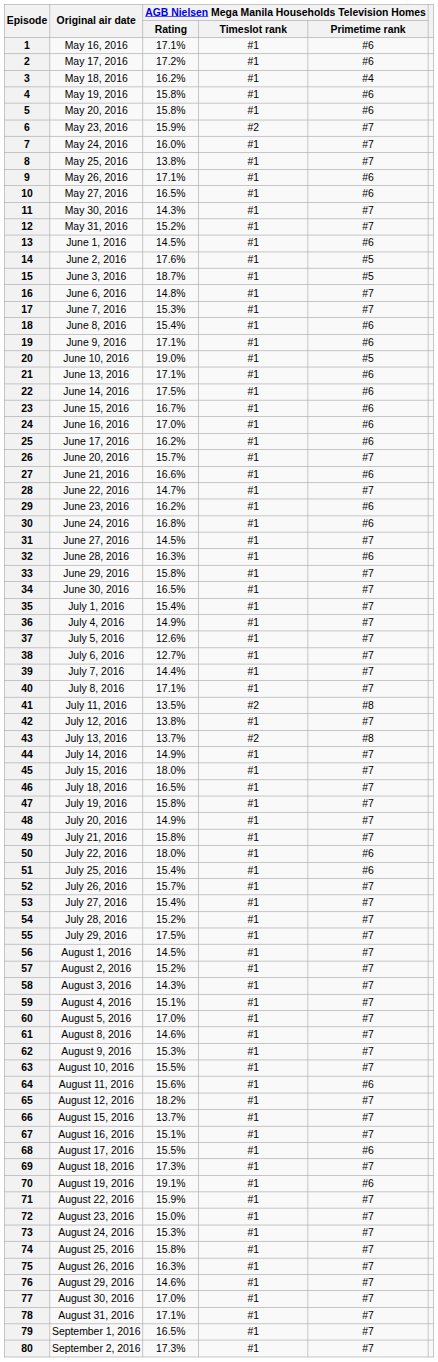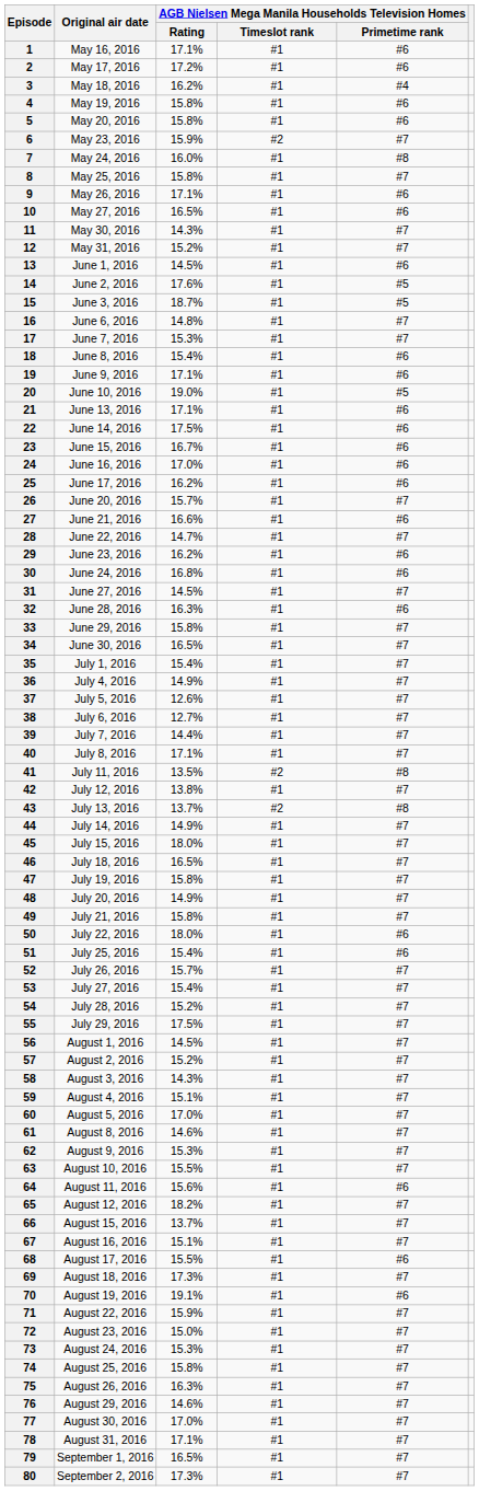 <table class="wikitable" style="text-align:center">
 <tr>
 <th rowspan=2>Episode</th>
 <th rowspan=2>Original air date</th>
 <th colspan=3><a href='#'>AGB Nielsen</a> Mega Manila Households Television Homes</th>
 <th rowspan=2></th>
 </tr>
 <tr>
 <th>Rating</th>
 <th>Timeslot rank</th>
 <th>Primetime rank</th>
 </tr>
 <tr>
 <th>1</th>
 <td>May 16, 2016</td>
 <td>17.1%</td>
 <td>#1</td>
 <td>#6</td>
 <td></td>
 </tr>
 <tr>
 <th>2</th>
 <td>May 17, 2016</td>
 <td>17.2%</td>
 <td>#1</td>
 <td>#6</td>
 <td></td>
 </tr>
 <tr>
 <th>3</th>
 <td>May 18, 2016</td>
 <td>16.2%</td>
 <td>#1</td>
 <td>#4</td>
 <td></td>
 </tr>
 <tr>
 <th>4</th>
 <td>May 19, 2016</td>
 <td>15.8%</td>
 <td>#1</td>
 <td>#6</td>
 <td></td>
 </tr>
 <tr>
 <th>5</th>
 <td>May 20, 2016</td>
 <td>15.8%</td>
 <td>#1</td>
 <td>#6</td>
 <td></td>
 </tr>
 <tr>
 <th>6</th>
 <td>May 23, 2016</td>
 <td>15.9%</td>
 <td>#2</td>
 <td>#7</td>
 <td></td>
 </tr>
 <tr>
 <th>7</th>
 <td>May 24, 2016</td>
 <td>16.0%</td>
 <td>#1</td>
-<td>#7</td>
+<td>#8</td>
 <td></td>
 </tr>
 <tr>
 <th>8</th>
 <td>May 25, 2016</td>
-<td>13.8%</td>
+<td>15.8%</td>
 <td>#1</td>
 <td>#7</td>
 <td></td>
 </tr>
 <tr>
 <th>9</th>
 <td>May 26, 2016</td>
 <td>17.1%</td>
 <td>#1</td>
 <td>#6</td>
 <td></td>
 </tr>
 <tr>
 <th>10</th>
 <td>May 27, 2016</td>
 <td>16.5%</td>
 <td>#1</td>
 <td>#6</td>
 <td></td>
 </tr>
 <tr>
 <th>11</th>
 <td>May 30, 2016</td>
 <td>14.3%</td>
 <td>#1</td>
 <td>#7</td>
 <td></td>
 </tr>
 <tr>
 <th>12</th>
 <td>May 31, 2016</td>
 <td>15.2%</td>
 <td>#1</td>
 <td>#7</td>
 <td></td>
 </tr>
 <tr>
 <th>13</th>
 <td>June 1, 2016</td>
 <td>14.5%</td>
 <td>#1</td>
 <td>#6</td>
 <td></td>
 </tr>
 <tr>
 <th>14</th>
 <td>June 2, 2016</td>
 <td>17.6%</td>
 <td>#1</td>
 <td>#5</td>
 <td></td>
 </tr>
 <tr>
 <th>15</th>
 <td>June 3, 2016</td>
 <td>18.7%</td>
 <td>#1</td>
 <td>#5</td>
 <td></td>
 </tr>
 <tr>
 <th>16</th>
 <td>June 6, 2016</td>
 <td>14.8%</td>
 <td>#1</td>
 <td>#7</td>
 <td></td>
 </tr>
 <tr>
 <th>17</th>
 <td>June 7, 2016</td>
 <td>15.3%</td>
 <td>#1</td>
 <td>#7</td>
 <td></td>
 </tr>
 <tr>
 <th>18</th>
 <td>June 8, 2016</td>
 <td>15.4%</td>
 <td>#1</td>
 <td>#6</td>
 <td></td>
 </tr>
 <tr>
 <th>19</th>
 <td>June 9, 2016</td>
 <td>17.1%</td>
 <td>#1</td>
 <td>#6</td>
 <td></td>
 </tr>
 <tr>
 <th>20</th>
 <td>June 10, 2016</td>
 <td>19.0%</td>
 <td>#1</td>
 <td>#5</td>
 <td></td>
 </tr>
 <tr>
 <th>21</th>
 <td>June 13, 2016</td>
 <td>17.1%</td>
 <td>#1</td>
 <td>#6</td>
 <td></td>
 </tr>
 <tr>
 <th>22</th>
 <td>June 14, 2016</td>
 <td>17.5%</td>
 <td>#1</td>
 <td>#6</td>
 <td></td>
 </tr>
 <tr>
 <th>23</th>
 <td>June 15, 2016</td>
 <td>16.7%</td>
 <td>#1</td>
 <td>#6</td>
 <td></td>
 </tr>
 <tr>
 <th>24</th>
 <td>June 16, 2016</td>
 <td>17.0%</td>
 <td>#1</td>
 <td>#6</td>
 <td></td>
 </tr>
 <tr>
 <th>25</th>
 <td>June 17, 2016</td>
 <td>16.2%</td>
 <td>#1</td>
 <td>#6</td>
 <td></td>
 </tr>
 <tr>
 <th>26</th>
 <td>June 20, 2016</td>
 <td>15.7%</td>
 <td>#1</td>
 <td>#7</td>
 <td></td>
 </tr>
 <tr>
 <th>27</th>
 <td>June 21, 2016</td>
 <td>16.6%</td>
 <td>#1</td>
 <td>#6</td>
 <td></td>
 </tr>
 <tr>
 <th>28</th>
 <td>June 22, 2016</td>
 <td>14.7%</td>
 <td>#1</td>
 <td>#7</td>
 <td></td>
 </tr>
 <tr>
 <th>29</th>
 <td>June 23, 2016</td>
 <td>16.2%</td>
 <td>#1</td>
 <td>#6</td>
 <td></td>
 </tr>
 <tr>
 <th>30</th>
 <td>June 24, 2016</td>
 <td>16.8%</td>
 <td>#1</td>
 <td>#6</td>
 <td></td>
 </tr>
 <tr>
 <th>31</th>
 <td>June 27, 2016</td>
 <td>14.5%</td>
 <td>#1</td>
 <td>#7</td>
 <td></td>
 </tr>
 <tr>
 <th>32</th>
 <td>June 28, 2016</td>
 <td>16.3%</td>
 <td>#1</td>
 <td>#6</td>
 <td></td>
 </tr>
 <tr>
 <th>33</th>
 <td>June 29, 2016</td>
 <td>15.8%</td>
 <td>#1</td>
 <td>#7</td>
 <td></td>
 </tr>
 <tr>
 <th>34</th>
 <td>June 30, 2016</td>
 <td>16.5%</td>
 <td>#1</td>
 <td>#7</td>
 <td></td>
 </tr>
 <tr>
 <th>35</th>
 <td>July 1, 2016</td>
 <td>15.4%</td>
 <td>#1</td>
 <td>#7</td>
 <td></td>
 </tr>
 <tr>
 <th>36</th>
 <td>July 4, 2016</td>
 <td>14.9%</td>
 <td>#1</td>
 <td>#7</td>
 <td></td>
 </tr>
 <tr>
 <th>37</th>
 <td>July 5, 2016</td>
 <td>12.6%</td>
 <td>#1</td>
 <td>#7</td>
 <td></td>
 </tr>
 <tr>
 <th>38</th>
 <td>July 6, 2016</td>
 <td>12.7%</td>
 <td>#1</td>
 <td>#7</td>
 <td></td>
 </tr>
 <tr>
 <th>39</th>
 <td>July 7, 2016</td>
 <td>14.4%</td>
 <td>#1</td>
 <td>#7</td>
 <td></td>
 </tr>
 <tr>
 <th>40</th>
 <td>July 8, 2016</td>
 <td>17.1%</td>
 <td>#1</td>
 <td>#7</td>
 <td></td>
 </tr>
 <tr>
 <th>41</th>
 <td>July 11, 2016</td>
 <td>13.5%</td>
 <td>#2</td>
 <td>#8</td>
 <td></td>
 </tr>
 <tr>
 <th>42</th>
 <td>July 12, 2016</td>
 <td>13.8%</td>
 <td>#1</td>
 <td>#7</td>
 <td></td>
 </tr>
 <tr>
 <th>43</th>
 <td>July 13, 2016</td>
 <td>13.7%</td>
 <td>#2</td>
 <td>#8</td>
 <td></td>
 </tr>
 <tr>
 <th>44</th>
 <td>July 14, 2016</td>
 <td>14.9%</td>
 <td>#1</td>
 <td>#7</td>
 <td></td>
 </tr>
 <tr>
 <th>45</th>
 <td>July 15, 2016</td>
 <td>18.0%</td>
 <td>#1</td>
 <td>#7</td>
 <td></td>
 </tr>
 <tr>
 <th>46</th>
 <td>July 18, 2016</td>
 <td>16.5%</td>
 <td>#1</td>
 <td>#7</td>
 <td></td>
 </tr>
 <tr>
 <th>47</th>
 <td>July 19, 2016</td>
 <td>15.8%</td>
 <td>#1</td>
 <td>#7</td>
 <td></td>
 </tr>
 <tr>
 <th>48</th>
 <td>July 20, 2016</td>
 <td>14.9%</td>
 <td>#1</td>
 <td>#7</td>
 <td></td>
 </tr>
 <tr>
 <th>49</th>
 <td>July 21, 2016</td>
 <td>15.8%</td>
 <td>#1</td>
 <td>#7</td>
 <td></td>
 </tr>
 <tr>
 <th>50</th>
 <td>July 22, 2016</td>
 <td>18.0%</td>
 <td>#1</td>
 <td>#6</td>
 <td></td>
 </tr>
 <tr>
 <th>51</th>
 <td>July 25, 2016</td>
 <td>15.4%</td>
 <td>#1</td>
 <td>#6</td>
 <td></td>
 </tr>
 <tr>
 <th>52</th>
 <td>July 26, 2016</td>
 <td>15.7%</td>
 <td>#1</td>
 <td>#7</td>
 <td></td>
 </tr>
 <tr>
 <th>53</th>
 <td>July 27, 2016</td>
 <td>15.4%</td>
 <td>#1</td>
 <td>#7</td>
 <td></td>
 </tr>
 <tr>
 <th>54</th>
 <td>July 28, 2016</td>
 <td>15.2%</td>
 <td>#1</td>
 <td>#7</td>
 <td></td>
 </tr>
 <tr>
 <th>55</th>
 <td>July 29, 2016</td>
 <td>17.5%</td>
 <td>#1</td>
 <td>#7</td>
 <td></td>
 </tr>
 <tr>
 <th>56</th>
 <td>August 1, 2016</td>
 <td>14.5%</td>
 <td>#1</td>
 <td>#7</td>
 <td></td>
 </tr>
 <tr>
 <th>57</th>
 <td>August 2, 2016</td>
 <td>15.2%</td>
 <td>#1</td>
 <td>#7</td>
 <td></td>
 </tr>
 <tr>
 <th>58</th>
 <td>August 3, 2016</td>
 <td>14.3%</td>
 <td>#1</td>
 <td>#7</td>
 <td></td>
 </tr>
 <tr>
 <th>59</th>
 <td>August 4, 2016</td>
 <td>15.1%</td>
 <td>#1</td>
 <td>#7</td>
 <td></td>
 </tr>
 <tr>
 <th>60</th>
 <td>August 5, 2016</td>
 <td>17.0%</td>
 <td>#1</td>
 <td>#7</td>
 <td></td>
 </tr>
 <tr>
 <th>61</th>
 <td>August 8, 2016</td>
 <td>14.6%</td>
 <td>#1</td>
 <td>#7</td>
 <td></td>
 </tr>
 <tr>
 <th>62</th>
 <td>August 9, 2016</td>
 <td>15.3%</td>
 <td>#1</td>
 <td>#7</td>
 <td></td>
 </tr>
 <tr>
 <th>63</th>
 <td>August 10, 2016</td>
 <td>15.5%</td>
 <td>#1</td>
 <td>#7</td>
 <td></td>
 </tr>
 <tr>
 <th>64</th>
 <td>August 11, 2016</td>
 <td>15.6%</td>
 <td>#1</td>
 <td>#6</td>
 <td></td>
 </tr>
 <tr>
 <th>65</th>
 <td>August 12, 2016</td>
 <td>18.2%</td>
 <td>#1</td>
 <td>#7</td>
 <td></td>
 </tr>
 <tr>
 <th>66</th>
 <td>August 15, 2016</td>
 <td>13.7%</td>
 <td>#1</td>
 <td>#7</td>
 <td></td>
 </tr>
 <tr>
 <th>67</th>
 <td>August 16, 2016</td>
 <td>15.1%</td>
 <td>#1</td>
 <td>#7</td>
 <td></td>
 </tr>
 <tr>
 <th>68</th>
 <td>August 17, 2016</td>
 <td>15.5%</td>
 <td>#1</td>
 <td>#6</td>
 <td></td>
 </tr>
 <tr>
 <th>69</th>
 <td>August 18, 2016</td>
 <td>17.3%</td>
 <td>#1</td>
 <td>#7</td>
 <td></td>
 </tr>
 <tr>
 <th>70</th>
 <td>August 19, 2016</td>
 <td>19.1%</td>
 <td>#1</td>
 <td>#6</td>
 <td></td>
 </tr>
 <tr>
 <th>71</th>
 <td>August 22, 2016</td>
 <td>15.9%</td>
 <td>#1</td>
 <td>#7</td>
 <td></td>
 </tr>
 <tr>
 <th>72</th>
 <td>August 23, 2016</td>
 <td>15.0%</td>
 <td>#1</td>
 <td>#7</td>
 <td></td>
 </tr>
 <tr>
 <th>73</th>
 <td>August 24, 2016</td>
 <td>15.3%</td>
 <td>#1</td>
 <td>#7</td>
 <td></td>
 </tr>
 <tr>
 <th>74</th>
 <td>August 25, 2016</td>
 <td>15.8%</td>
 <td>#1</td>
 <td>#7</td>
 <td></td>
 </tr>
 <tr>
 <th>75</th>
 <td>August 26, 2016</td>
 <td>16.3%</td>
 <td>#1</td>
 <td>#7</td>
 <td></td>
 </tr>
 <tr>
 <th>76</th>
 <td>August 29, 2016</td>
 <td>14.6%</td>
 <td>#1</td>
 <td>#7</td>
 <td></td>
 </tr>
 <tr>
 <th>77</th>
 <td>August 30, 2016</td>
 <td>17.0%</td>
 <td>#1</td>
 <td>#7</td>
 <td></td>
 </tr>
 <tr>
 <th>78</th>
 <td>August 31, 2016</td>
 <td>17.1%</td>
 <td>#1</td>
 <td>#7</td>
 <td></td>
 </tr>
 <tr>
 <th>79</th>
 <td>September 1, 2016</td>
 <td>16.5%</td>
 <td>#1</td>
 <td>#7</td>
 <td></td>
 </tr>
 <tr>
 <th>80</th>
 <td>September 2, 2016</td>
 <td>17.3%</td>
 <td>#1</td>
 <td>#7</td>
 <td></td>
 </tr>
 </table>
